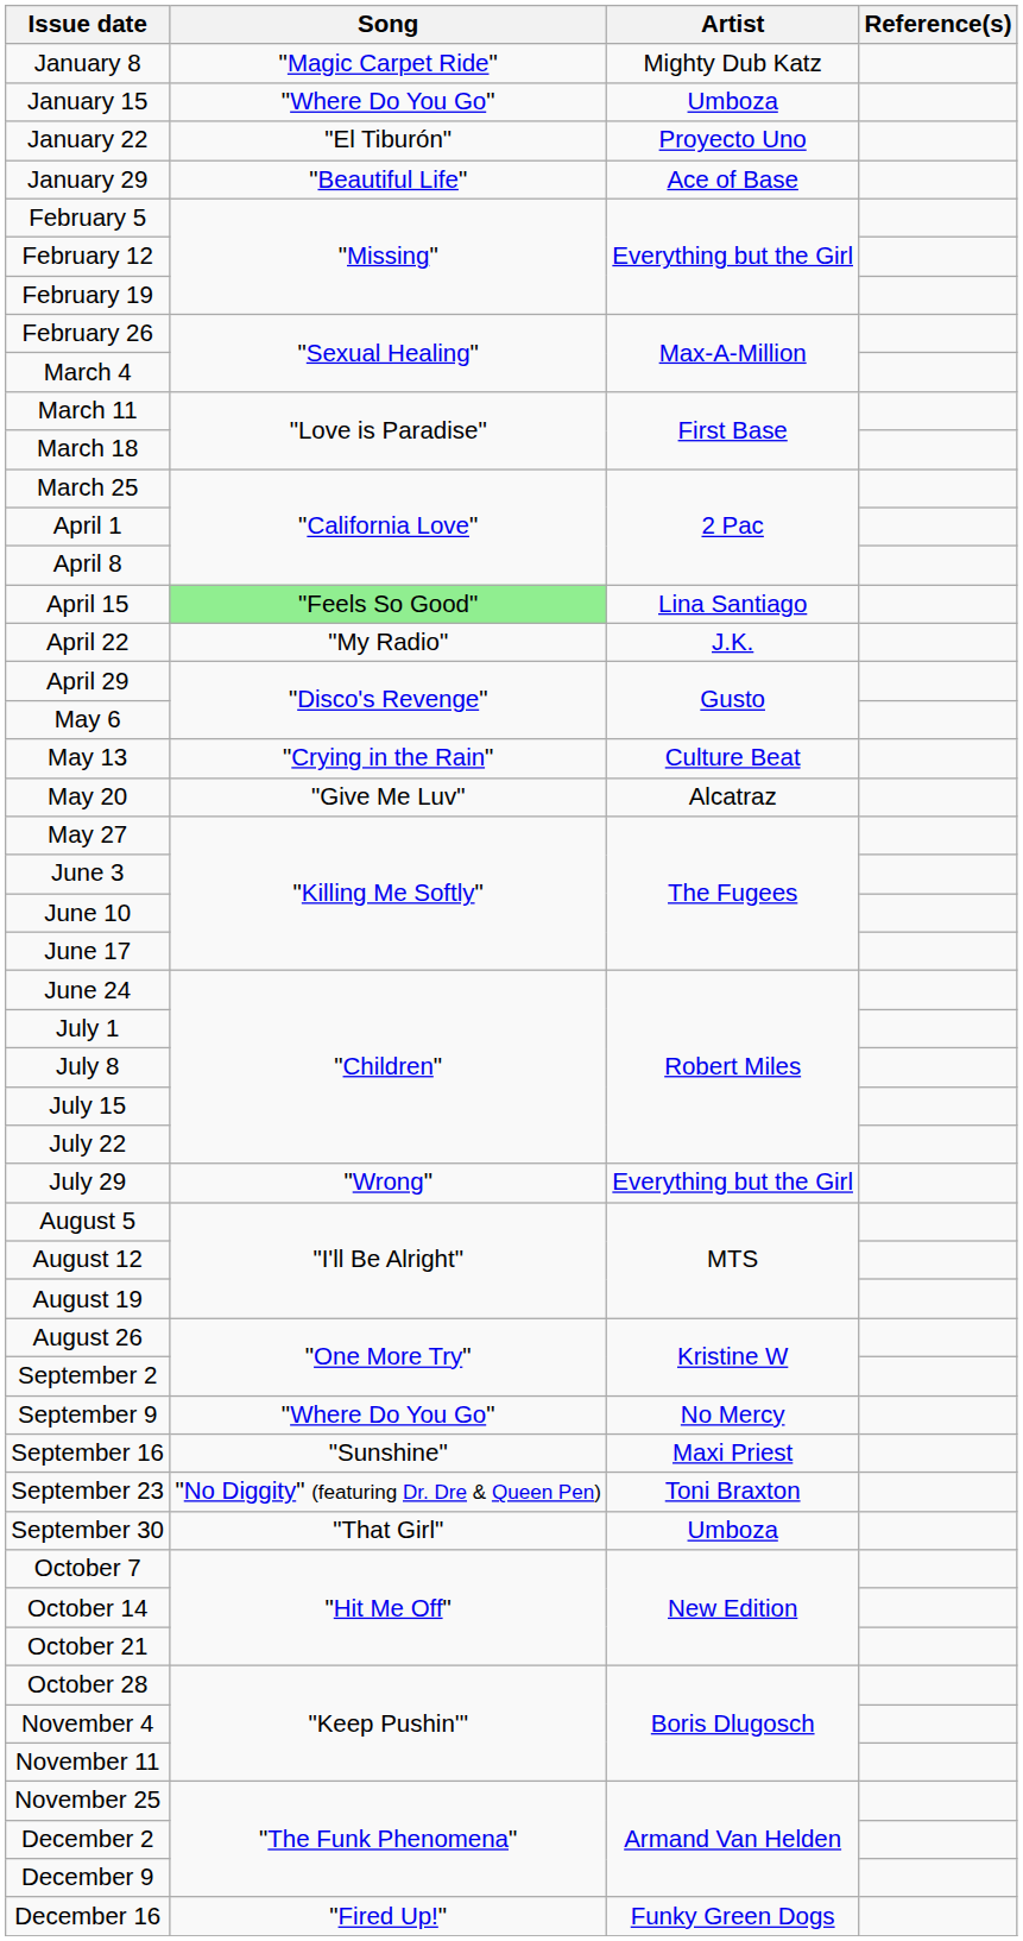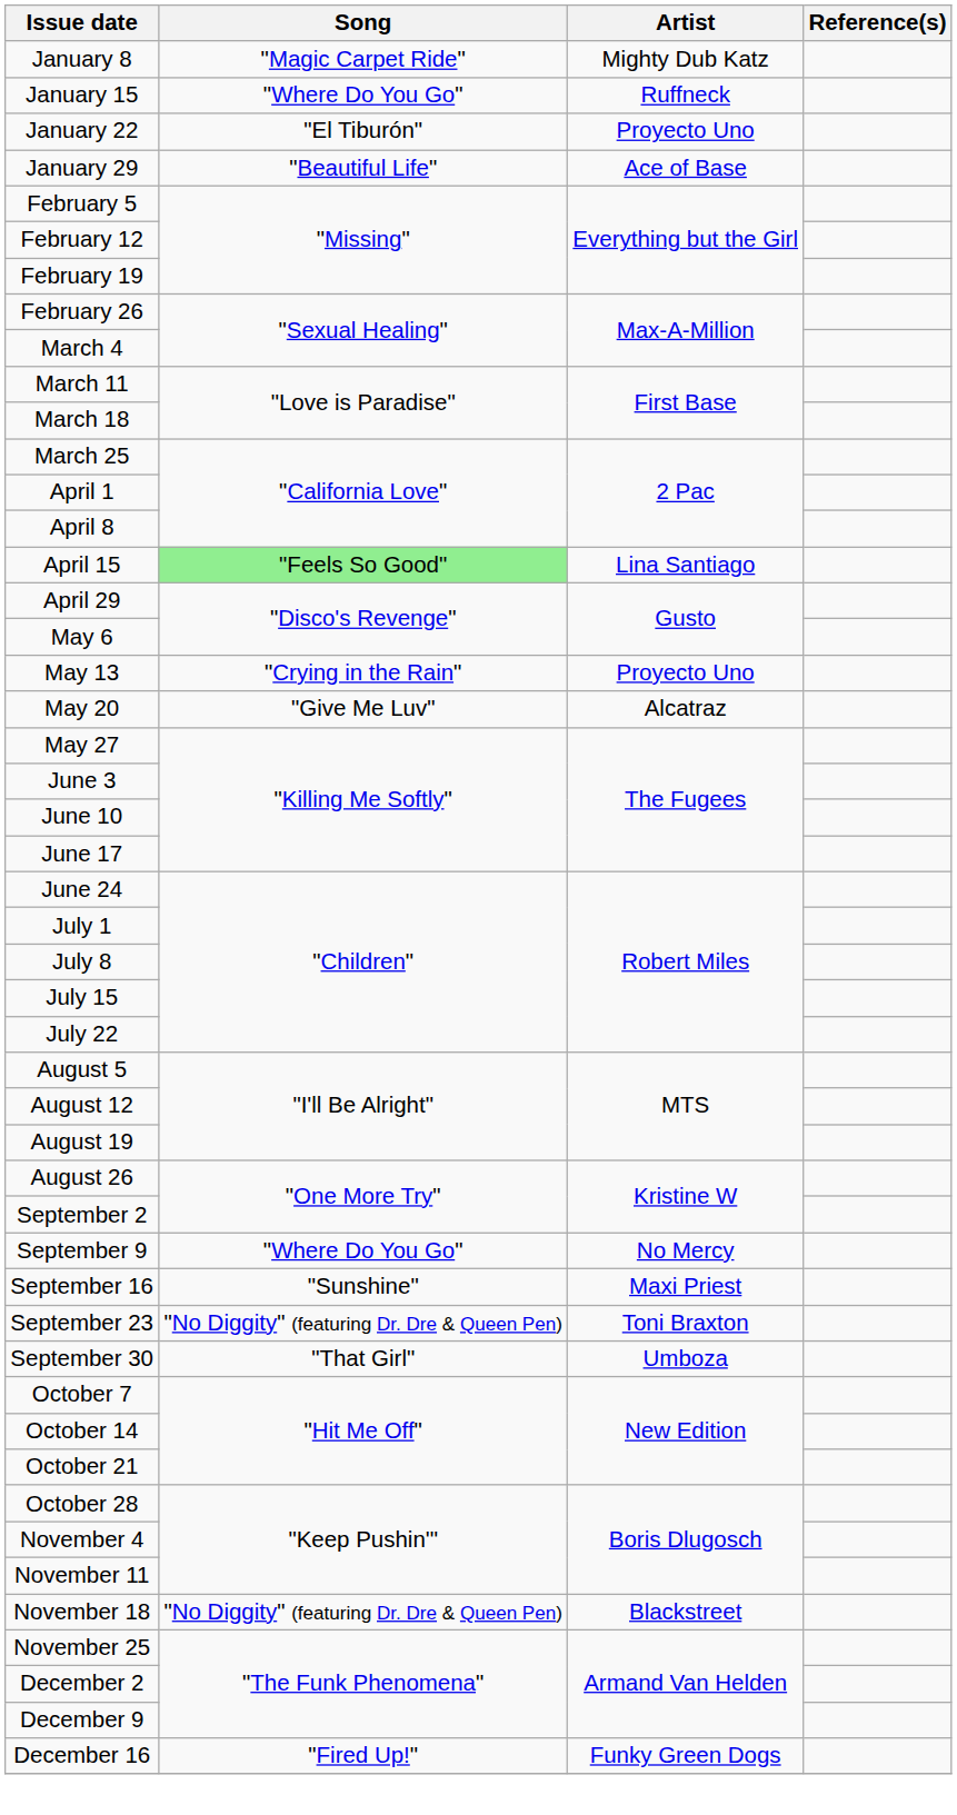 <table class="wikitable" style="text-align: center;">
 <tr>
 <th>Issue date</th>
 <th>Song</th>
 <th>Artist</th>
 <th>Reference(s)</th>
 </tr>
 <tr>
 <td>January 8</td>
 <td>"<a href='#'>Magic Carpet Ride</a>"</td>
 <td>Mighty Dub Katz</td>
 <td></td>
 </tr>
 <tr>
 <td>January 15</td>
 <td>"<a href='#'>Where Do You Go</a>"</td>
-<td><a href='#'>Umboza</a></td>
+<td><a href='#'>Ruffneck</a></td>
 <td></td>
 </tr>
 <tr>
 <td>January 22</td>
 <td>"El Tiburón"</td>
 <td><a href='#'>Proyecto Uno</a></td>
 <td></td>
 </tr>
 <tr>
 <td>January 29</td>
 <td>"<a href='#'>Beautiful Life</a>"</td>
 <td><a href='#'>Ace of Base</a></td>
 <td></td>
 </tr>
 <tr>
 <td>February 5</td>
 <td rowspan=3>"<a href='#'>Missing</a>"</td>
 <td rowspan=3><a href='#'>Everything but the Girl</a></td>
 <td></td>
 </tr>
 <tr>
 <td>February 12</td>
 <td></td>
 </tr>
 <tr>
 <td>February 19</td>
 <td></td>
 </tr>
 <tr>
 <td>February 26</td>
 <td rowspan=2>"<a href='#'>Sexual Healing</a>"</td>
 <td rowspan=2><a href='#'>Max-A-Million</a></td>
 <td></td>
 </tr>
 <tr>
 <td>March 4</td>
 <td></td>
 </tr>
 <tr>
 <td>March 11</td>
 <td rowspan=2>"Love is Paradise"</td>
 <td rowspan=2><a href='#'>First Base</a></td>
 <td></td>
 </tr>
 <tr>
 <td>March 18</td>
 <td></td>
 </tr>
 <tr>
 <td>March 25</td>
 <td rowspan=3>"<a href='#'>California Love</a>"</td>
 <td rowspan=3><a href='#'>2 Pac</a></td>
 <td></td>
 </tr>
 <tr>
 <td>April 1</td>
 <td></td>
 </tr>
 <tr>
 <td>April 8</td>
 <td></td>
 </tr>
 <tr>
 <td>April 15</td>
 <td style="background: lightgreen;">"Feels So Good"</td>
 <td><a href='#'>Lina Santiago</a></td>
 <td></td>
 </tr>
 <tr>
-<td>April 22</td>
-<td>"My Radio"</td>
-<td><a href='#'>J.K.</a></td>
-<td></td>
-</tr>
-<tr>
 <td>April 29</td>
 <td rowspan=2>"<a href='#'>Disco's Revenge</a>"</td>
 <td rowspan=2><a href='#'>Gusto</a></td>
 <td></td>
 </tr>
 <tr>
 <td>May 6</td>
 <td></td>
 </tr>
 <tr>
 <td>May 13</td>
 <td>"<a href='#'>Crying in the Rain</a>"</td>
-<td><a href='#'>Culture Beat</a></td>
+<td><a href='#'>Proyecto Uno</a></td>
 <td></td>
 </tr>
 <tr>
 <td>May 20</td>
 <td>"Give Me Luv"</td>
 <td>Alcatraz</td>
 <td></td>
 </tr>
 <tr>
 <td>May 27</td>
 <td rowspan=4>"<a href='#'>Killing Me Softly</a>"</td>
 <td rowspan=4><a href='#'>The Fugees</a></td>
 <td></td>
 </tr>
 <tr>
 <td>June 3</td>
 <td></td>
 </tr>
 <tr>
 <td>June 10</td>
 <td></td>
 </tr>
 <tr>
 <td>June 17</td>
 <td></td>
 </tr>
 <tr>
 <td>June 24</td>
 <td rowspan=5>"<a href='#'>Children</a>"</td>
 <td rowspan=5><a href='#'>Robert Miles</a></td>
 <td></td>
 </tr>
 <tr>
 <td>July 1</td>
 <td></td>
 </tr>
 <tr>
 <td>July 8</td>
 <td></td>
 </tr>
 <tr>
 <td>July 15</td>
 <td></td>
 </tr>
 <tr>
 <td>July 22</td>
-<td></td>
-</tr>
-<tr>
-<td>July 29</td>
-<td>"<a href='#'>Wrong</a>"</td>
-<td><a href='#'>Everything but the Girl</a></td>
 <td></td>
 </tr>
 <tr>
 <td>August 5</td>
 <td rowspan=3>"I'll Be Alright"</td>
 <td rowspan=3>MTS</td>
 <td></td>
 </tr>
 <tr>
 <td>August 12</td>
 <td></td>
 </tr>
 <tr>
 <td>August 19</td>
 <td></td>
 </tr>
 <tr>
 <td>August 26</td>
 <td rowspan=2>"<a href='#'>One More Try</a>"</td>
 <td rowspan=2><a href='#'>Kristine W</a></td>
 <td></td>
 </tr>
 <tr>
 <td>September 2</td>
 <td></td>
 </tr>
 <tr>
 <td>September 9</td>
 <td>"<a href='#'>Where Do You Go</a>"</td>
 <td><a href='#'>No Mercy</a></td>
 <td></td>
 </tr>
 <tr>
 <td>September 16</td>
 <td>"Sunshine"</td>
 <td><a href='#'>Maxi Priest</a></td>
 <td></td>
 </tr>
 <tr>
 <td>September 23</td>
 <td>"<a href='#'>No Diggity</a>" <small>(featuring <a href='#'>Dr. Dre</a> & <a href='#'>Queen Pen</a>)</small></td>
 <td><a href='#'>Toni Braxton</a></td>
 <td></td>
 </tr>
 <tr>
 <td>September 30</td>
 <td>"That Girl"</td>
 <td><a href='#'>Umboza</a></td>
 <td></td>
 </tr>
 <tr>
 <td>October 7</td>
 <td rowspan=3>"<a href='#'>Hit Me Off</a>"</td>
 <td rowspan=3><a href='#'>New Edition</a></td>
 <td></td>
 </tr>
 <tr>
 <td>October 14</td>
 <td></td>
 </tr>
 <tr>
 <td>October 21</td>
 <td></td>
 </tr>
 <tr>
 <td>October 28</td>
 <td rowspan=3>"Keep Pushin'"</td>
 <td rowspan=3><a href='#'>Boris Dlugosch</a></td>
 <td></td>
 </tr>
 <tr>
 <td>November 4</td>
 <td></td>
 </tr>
 <tr>
 <td>November 11</td>
 <td></td>
 </tr>
 <tr>
+<td>November 18</td>
+<td>"<a href='#'>No Diggity</a>" <small>(featuring <a href='#'>Dr. Dre</a> & <a href='#'>Queen Pen</a>)</small></td>
+<td><a href='#'>Blackstreet</a></td>
+<td></td>
+</tr>
+<tr>
 <td>November 25</td>
 <td rowspan=3>"<a href='#'>The Funk Phenomena</a>"</td>
 <td rowspan=3><a href='#'>Armand Van Helden</a></td>
 <td></td>
 </tr>
 <tr>
 <td>December 2</td>
 <td></td>
 </tr>
 <tr>
 <td>December 9</td>
 <td></td>
 </tr>
 <tr>
 <td>December 16</td>
 <td>"<a href='#'>Fired Up!</a>"</td>
 <td><a href='#'>Funky Green Dogs</a></td>
 <td></td>
 </tr>
 <tr>
 </tr>
 </table>
